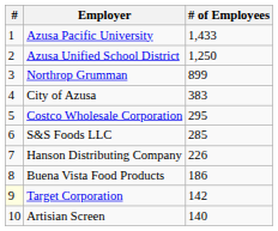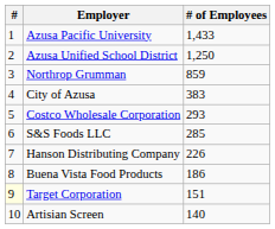 <table class="wikitable">
 <tr>
 <th>#</th>
 <th>Employer</th>
 <th># of Employees</th>
 </tr>
 <tr>
 <td>1</td>
 <td><a href='#'>Azusa Pacific University</a></td>
 <td>1,433</td>
 </tr>
 <tr>
 <td>2</td>
 <td><a href='#'>Azusa Unified School District</a></td>
 <td>1,250</td>
 </tr>
 <tr>
 <td>3</td>
 <td><a href='#'>Northrop Grumman</a></td>
-<td>899</td>
+<td>859</td>
 </tr>
 <tr>
 <td>4</td>
 <td>City of Azusa</td>
 <td>383</td>
 </tr>
 <tr>
 <td>5</td>
 <td><a href='#'>Costco Wholesale Corporation</a></td>
-<td>295</td>
+<td>293</td>
 </tr>
 <tr>
 <td>6</td>
 <td>S&S Foods LLC</td>
 <td>285</td>
 </tr>
 <tr>
 <td>7</td>
 <td>Hanson Distributing Company</td>
 <td>226</td>
 </tr>
 <tr>
 <td>8</td>
 <td>Buena Vista Food Products</td>
 <td>186</td>
 </tr>
 <tr>
 <td style="background: lightyellow;">9</td>
 <td><a href='#'>Target Corporation</a></td>
-<td>142</td>
+<td>151</td>
 </tr>
 <tr>
 <td>10</td>
 <td>Artisian Screen</td>
 <td>140</td>
 </tr>
 </table>
